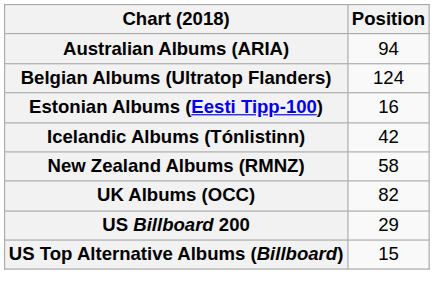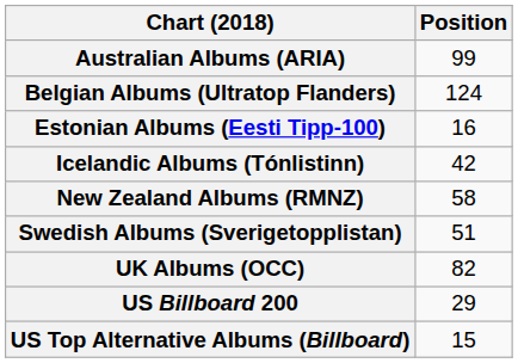 <table class="wikitable plainrowheaders sortable" style="text-align:center">
 <tr>
 <th scope="col">Chart (2018)</th>
 <th scope="col">Position</th>
 </tr>
 <tr>
 <th scope="row">Australian Albums (ARIA)</th>
-<td>94</td>
+<td>99</td>
 </tr>
 <tr>
 <th scope="row">Belgian Albums (Ultratop Flanders)</th>
 <td>124</td>
 </tr>
 <tr>
 <th scope="row">Estonian Albums (<a href='#'>Eesti Tipp-100</a>)</th>
 <td>16</td>
 </tr>
 <tr>
 <th scope="row">Icelandic Albums (Tónlistinn)</th>
 <td>42</td>
 </tr>
 <tr>
 <th scope="row">New Zealand Albums (RMNZ)</th>
 <td>58</td>
 </tr>
 <tr>
+<th scope="row">Swedish Albums (Sverigetopplistan)</th>
+<td>51</td>
+</tr>
+<tr>
 <th scope="row">UK Albums (OCC)</th>
 <td>82</td>
 </tr>
 <tr>
 <th scope="row">US <em>Billboard</em> 200</th>
 <td>29</td>
 </tr>
 <tr>
 <th scope="row">US Top Alternative Albums (<em>Billboard</em>)</th>
 <td>15</td>
 </tr>
 </table>
